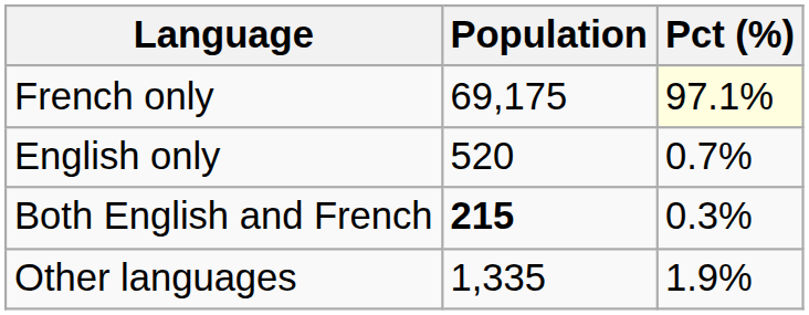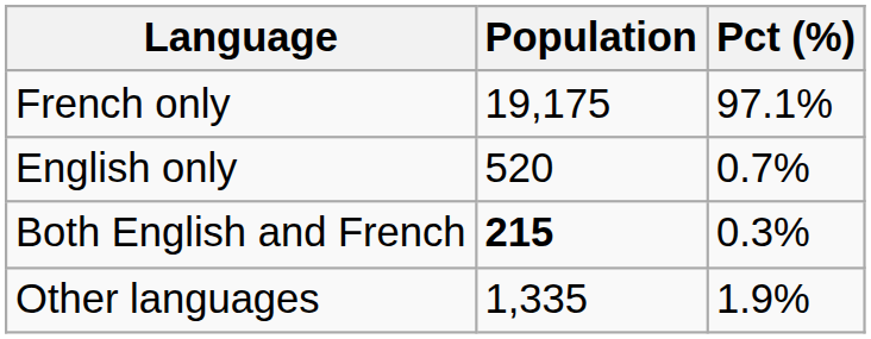 <table class="wikitable">
 <tr>
 <th>Language</th>
 <th>Population</th>
 <th>Pct (%)</th>
 </tr>
 <tr>
 <td>French only</td>
-<td>69,175</td>
-<td style="background: lightyellow;">97.1%</td>
+<td>19,175</td>
+<td>97.1%</td>
 </tr>
 <tr>
 <td>English only</td>
 <td>520</td>
 <td>0.7%</td>
 </tr>
 <tr>
 <td>Both English and French</td>
 <td><strong>215</strong></td>
 <td>0.3%</td>
 </tr>
 <tr>
 <td>Other languages</td>
 <td>1,335</td>
 <td>1.9%</td>
 </tr>
 </table>
